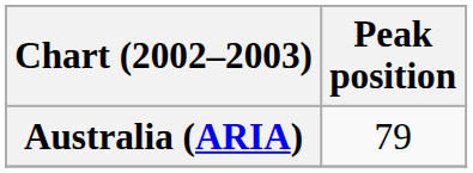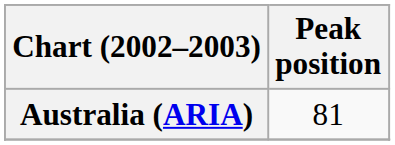 <table class="wikitable sortable plainrowheaders" style="text-align:center">
 <tr>
 <th>Chart (2002–2003)</th>
 <th>Peak<br>position</th>
 </tr>
 <tr>
 <th scope="row">Australia (<a href='#'>ARIA</a>)</th>
-<td>79</td>
+<td>81</td>
 </tr>
 <tr>
 </tr>
 <tr>
 </tr>
 </table>
